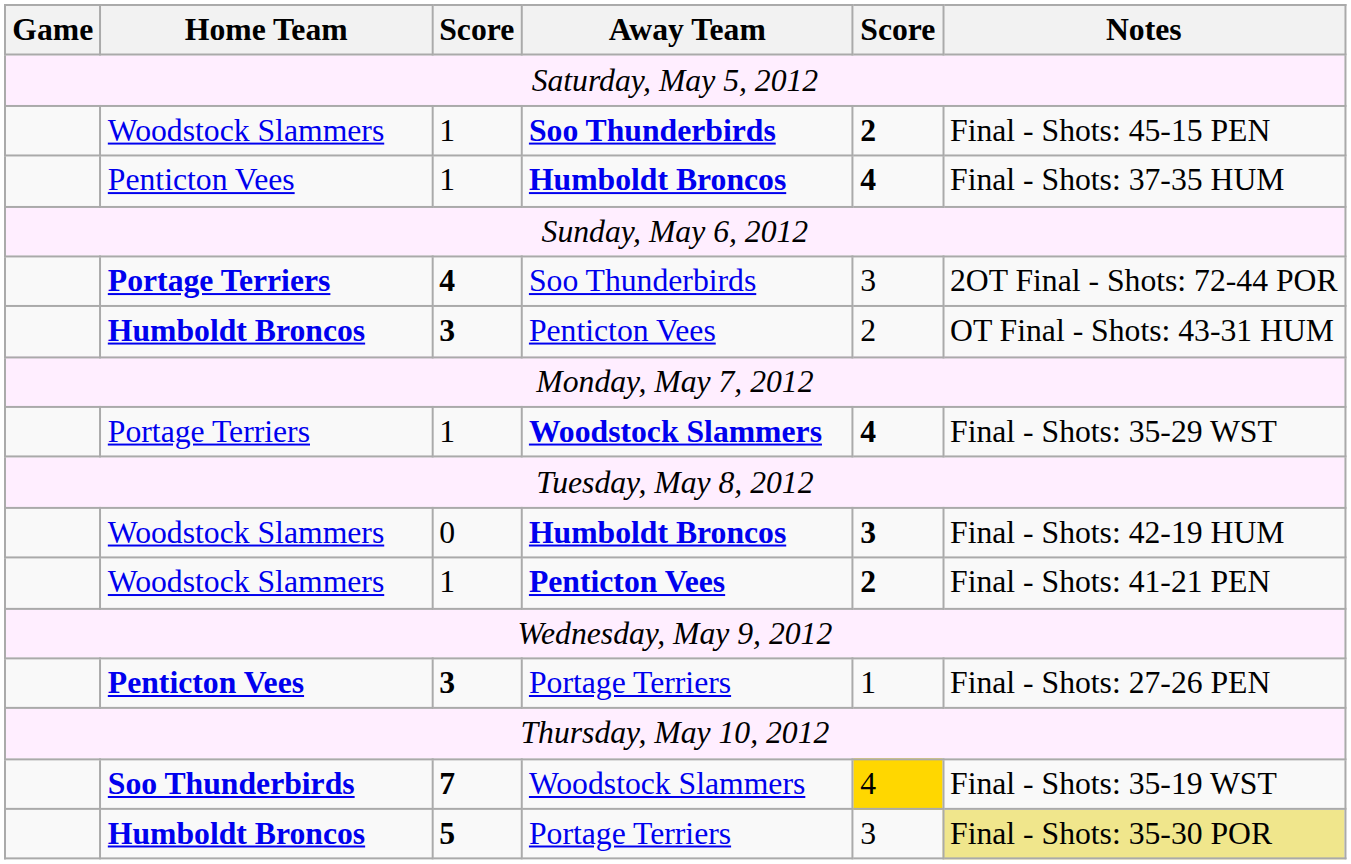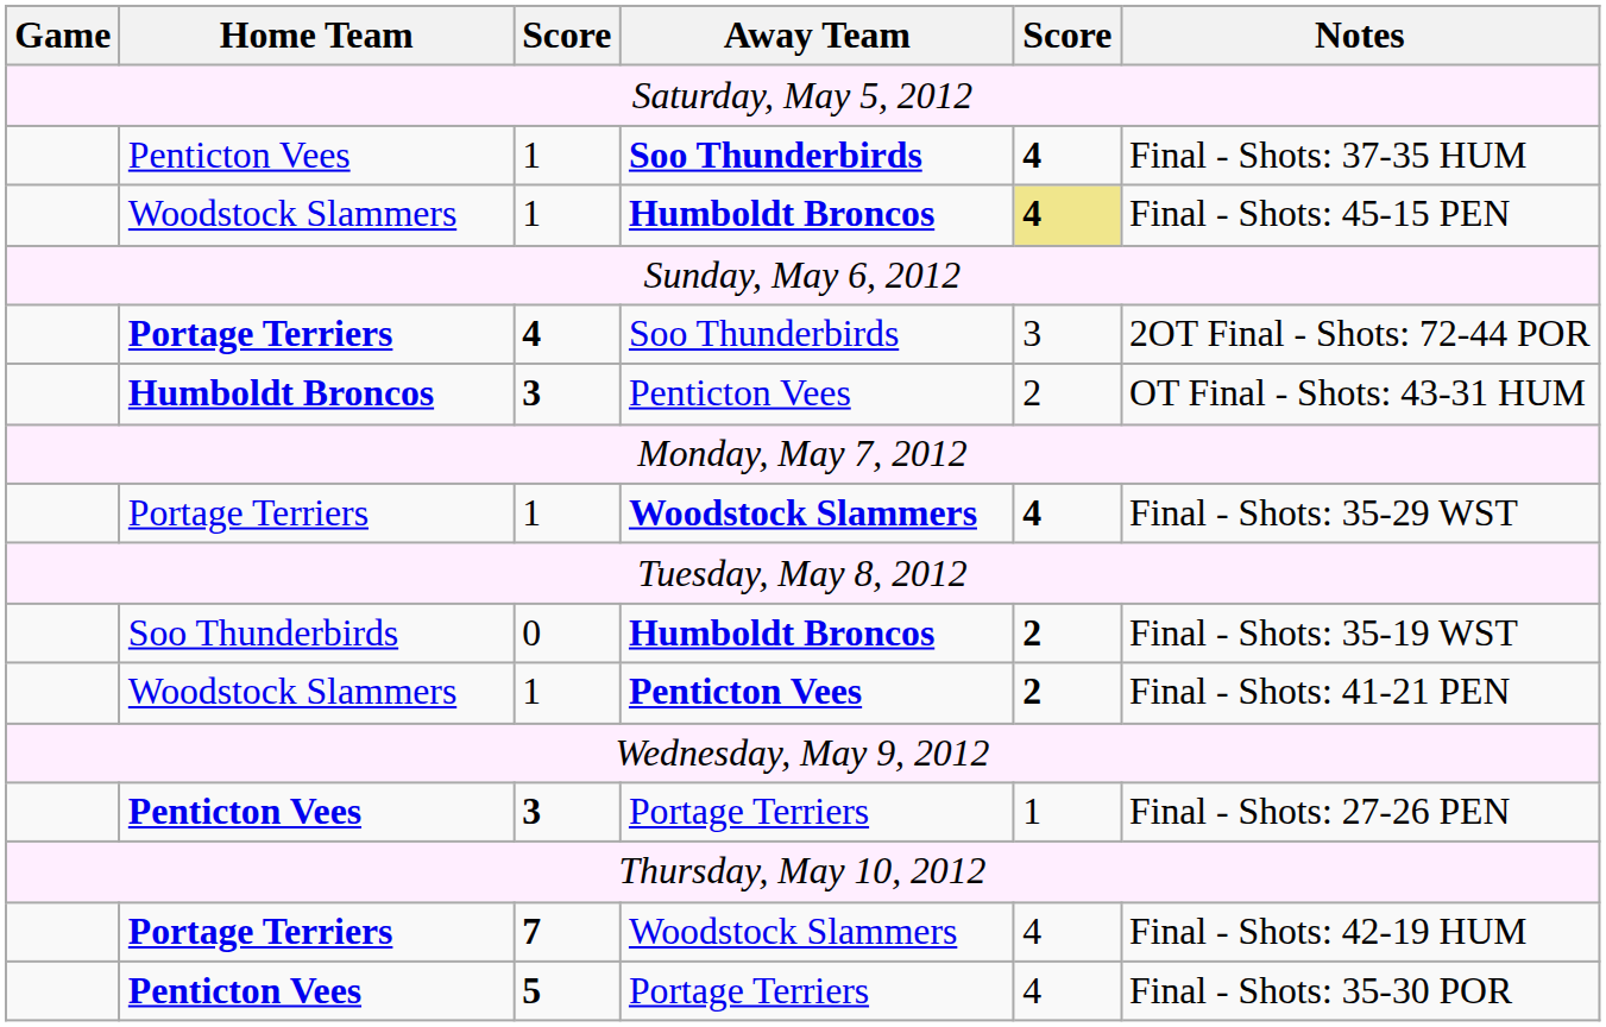 <table class="wikitable">
 <tr>
 <th>Game</th>
 <th width="160">Home Team</th>
 <th>Score</th>
 <th width="160">Away Team</th>
 <th>Score</th>
 <th>Notes</th>
 </tr>
 <tr align=center bgcolor="ffeeff">
 <td colspan="11"><em>Saturday, May 5, 2012</em></td>
 </tr>
 <tr>
 <td></td>
-<td><a href='#'>Woodstock Slammers</a></td>
+<td><a href='#'>Penticton Vees</a></td>
 <td>1</td>
 <td><strong><a href='#'>Soo Thunderbirds</a></strong></td>
-<td><strong>2</strong></td>
-<td>Final - Shots: 45-15 PEN</td>
+<td><strong>4</strong></td>
+<td>Final - Shots: 37-35 HUM</td>
 </tr>
 <tr>
 <td></td>
-<td><a href='#'>Penticton Vees</a></td>
+<td><a href='#'>Woodstock Slammers</a></td>
 <td>1</td>
 <td><strong><a href='#'>Humboldt Broncos</a></strong></td>
-<td><strong>4</strong></td>
-<td>Final - Shots: 37-35 HUM</td>
+<td style="background: khaki;"><strong>4</strong></td>
+<td>Final - Shots: 45-15 PEN</td>
 </tr>
 <tr align=center bgcolor="ffeeff">
 <td colspan="11"><em>Sunday, May 6, 2012</em></td>
 </tr>
 <tr>
 <td></td>
 <td><strong><a href='#'>Portage Terriers</a></strong></td>
 <td><strong>4</strong></td>
 <td><a href='#'>Soo Thunderbirds</a></td>
 <td>3</td>
 <td>2OT Final - Shots: 72-44 POR</td>
 </tr>
 <tr>
 <td></td>
 <td><strong><a href='#'>Humboldt Broncos</a></strong></td>
 <td><strong>3</strong></td>
 <td><a href='#'>Penticton Vees</a></td>
 <td>2</td>
 <td>OT Final - Shots: 43-31 HUM</td>
 </tr>
 <tr align=center bgcolor="ffeeff">
 <td colspan="11"><em>Monday, May 7, 2012</em></td>
 </tr>
 <tr>
 <td></td>
 <td><a href='#'>Portage Terriers</a></td>
 <td>1</td>
 <td><strong><a href='#'>Woodstock Slammers</a></strong></td>
 <td><strong>4</strong></td>
 <td>Final - Shots: 35-29 WST</td>
 </tr>
 <tr align=center bgcolor="ffeeff">
 <td colspan="11"><em>Tuesday, May 8, 2012</em></td>
 </tr>
 <tr>
 <td></td>
-<td><a href='#'>Woodstock Slammers</a></td>
+<td><a href='#'>Soo Thunderbirds</a></td>
 <td>0</td>
 <td><strong><a href='#'>Humboldt Broncos</a></strong></td>
-<td><strong>3</strong></td>
-<td>Final - Shots: 42-19 HUM</td>
+<td><strong>2</strong></td>
+<td>Final - Shots: 35-19 WST</td>
 </tr>
 <tr>
 <td></td>
 <td><a href='#'>Woodstock Slammers</a></td>
 <td>1</td>
 <td><strong><a href='#'>Penticton Vees</a></strong></td>
 <td><strong>2</strong></td>
 <td>Final - Shots: 41-21 PEN</td>
 </tr>
 <tr align=center bgcolor="ffeeff">
 <td colspan="11"><em>Wednesday, May 9, 2012</em></td>
 </tr>
 <tr>
 <td></td>
 <td><strong><a href='#'>Penticton Vees</a></strong></td>
 <td><strong>3</strong></td>
 <td><a href='#'>Portage Terriers</a></td>
 <td>1</td>
 <td>Final - Shots: 27-26 PEN</td>
 </tr>
 <tr align=center bgcolor="ffeeff">
 <td colspan="11"><em>Thursday, May 10, 2012</em></td>
 </tr>
 <tr>
 <td></td>
-<td><strong><a href='#'>Soo Thunderbirds</a></strong></td>
+<td><strong><a href='#'>Portage Terriers</a></strong></td>
 <td><strong>7</strong></td>
 <td><a href='#'>Woodstock Slammers</a></td>
-<td style="background: gold;">4</td>
-<td>Final - Shots: 35-19 WST</td>
+<td>4</td>
+<td>Final - Shots: 42-19 HUM</td>
 </tr>
 <tr>
 <td></td>
-<td><strong><a href='#'>Humboldt Broncos</a></strong></td>
+<td><strong><a href='#'>Penticton Vees</a></strong></td>
 <td><strong>5</strong></td>
 <td><a href='#'>Portage Terriers</a></td>
-<td>3</td>
-<td style="background: khaki;">Final - Shots: 35-30 POR</td>
+<td>4</td>
+<td>Final - Shots: 35-30 POR</td>
 </tr>
 </table>
